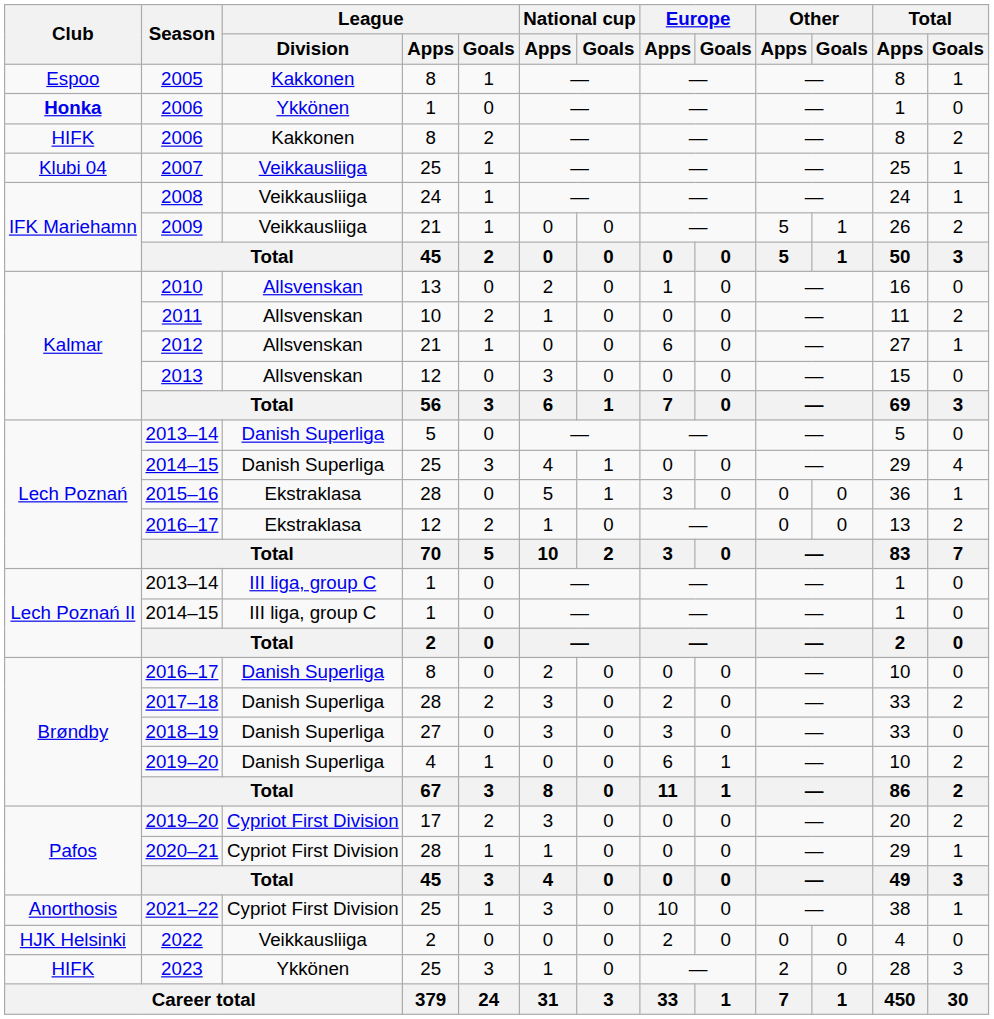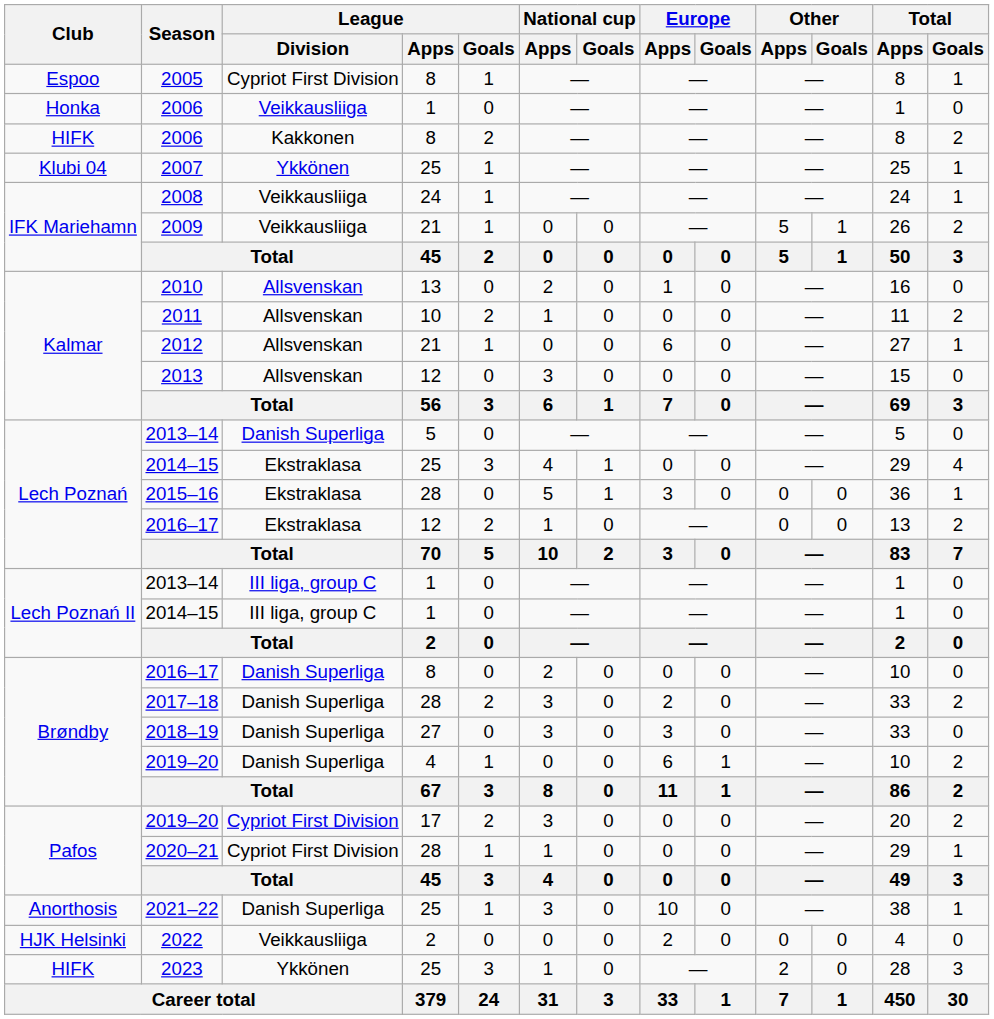 <table class="wikitable" style="text-align:center">
 <tr>
 <th rowspan=2>Club</th>
 <th rowspan=2>Season</th>
 <th colspan=3>League</th>
 <th colspan=2>National cup</th>
 <th colspan=2><a href='#'>Europe</a></th>
 <th colspan=2>Other</th>
 <th colspan=2>Total</th>
 </tr>
 <tr>
 <th>Division</th>
 <th>Apps</th>
 <th>Goals</th>
 <th>Apps</th>
 <th>Goals</th>
 <th>Apps</th>
 <th>Goals</th>
 <th>Apps</th>
 <th>Goals</th>
 <th>Apps</th>
 <th>Goals</th>
 </tr>
 <tr>
 <td><a href='#'>Espoo</a></td>
 <td><a href='#'>2005</a></td>
-<td><a href='#'>Kakkonen</a></td>
+<td>Cypriot First Division</td>
 <td>8</td>
 <td>1</td>
 <td colspan=2>—</td>
 <td colspan=2>—</td>
 <td colspan=2>—</td>
 <td>8</td>
 <td>1</td>
 </tr>
 <tr>
-<td><strong><a href='#'>Honka</a></strong></td>
+<td><a href='#'>Honka</a></td>
 <td><a href='#'>2006</a></td>
-<td><a href='#'>Ykkönen</a></td>
+<td><a href='#'>Veikkausliiga</a></td>
 <td>1</td>
 <td>0</td>
 <td colspan=2>—</td>
 <td colspan=2>—</td>
 <td colspan=2>—</td>
 <td>1</td>
 <td>0</td>
 </tr>
 <tr>
 <td><a href='#'>HIFK</a></td>
 <td><a href='#'>2006</a></td>
 <td>Kakkonen</td>
 <td>8</td>
 <td>2</td>
 <td colspan=2>—</td>
 <td colspan=2>—</td>
 <td colspan=2>—</td>
 <td>8</td>
 <td>2</td>
 </tr>
 <tr>
 <td><a href='#'>Klubi 04</a></td>
 <td><a href='#'>2007</a></td>
-<td><a href='#'>Veikkausliiga</a></td>
+<td><a href='#'>Ykkönen</a></td>
 <td>25</td>
 <td>1</td>
 <td colspan=2>—</td>
 <td colspan=2>—</td>
 <td colspan=2>—</td>
 <td>25</td>
 <td>1</td>
 </tr>
 <tr>
 <td rowspan=3><a href='#'>IFK Mariehamn</a></td>
 <td><a href='#'>2008</a></td>
 <td>Veikkausliiga</td>
 <td>24</td>
 <td>1</td>
 <td colspan=2>—</td>
 <td colspan=2>—</td>
 <td colspan=2>—</td>
 <td>24</td>
 <td>1</td>
 </tr>
 <tr>
 <td><a href='#'>2009</a></td>
 <td>Veikkausliiga</td>
 <td>21</td>
 <td>1</td>
 <td>0</td>
 <td>0</td>
 <td colspan=2>—</td>
 <td>5</td>
 <td>1</td>
 <td>26</td>
 <td>2</td>
 </tr>
 <tr>
 <th colspan="2">Total</th>
 <th>45</th>
 <th>2</th>
 <th>0</th>
 <th>0</th>
 <th>0</th>
 <th>0</th>
 <th>5</th>
 <th>1</th>
 <th>50</th>
 <th>3</th>
 </tr>
 <tr>
 <td rowspan="5"><a href='#'>Kalmar</a></td>
 <td><a href='#'>2010</a></td>
 <td><a href='#'>Allsvenskan</a></td>
 <td>13</td>
 <td>0</td>
 <td>2</td>
 <td>0</td>
 <td>1</td>
 <td>0</td>
 <td colspan=2>—</td>
 <td>16</td>
 <td>0</td>
 </tr>
 <tr>
 <td><a href='#'>2011</a></td>
 <td>Allsvenskan</td>
 <td>10</td>
 <td>2</td>
 <td>1</td>
 <td>0</td>
 <td>0</td>
 <td>0</td>
 <td colspan=2>—</td>
 <td>11</td>
 <td>2</td>
 </tr>
 <tr>
 <td><a href='#'>2012</a></td>
 <td>Allsvenskan</td>
 <td>21</td>
 <td>1</td>
 <td>0</td>
 <td>0</td>
 <td>6</td>
 <td>0</td>
 <td colspan=2>—</td>
 <td>27</td>
 <td>1</td>
 </tr>
 <tr>
 <td><a href='#'>2013</a></td>
 <td>Allsvenskan</td>
 <td>12</td>
 <td>0</td>
 <td>3</td>
 <td>0</td>
 <td>0</td>
 <td>0</td>
 <td colspan=2>—</td>
 <td>15</td>
 <td>0</td>
 </tr>
 <tr>
 <th colspan="2">Total</th>
 <th>56</th>
 <th>3</th>
 <th>6</th>
 <th>1</th>
 <th>7</th>
 <th>0</th>
 <th colspan=2>—</th>
 <th>69</th>
 <th>3</th>
 </tr>
 <tr>
 <td rowspan="5"><a href='#'>Lech Poznań</a></td>
 <td><a href='#'>2013–14</a></td>
 <td><a href='#'>Danish Superliga</a></td>
 <td>5</td>
 <td>0</td>
 <td colspan="2">—</td>
 <td colspan="2">—</td>
 <td colspan="2">—</td>
 <td>5</td>
 <td>0</td>
 </tr>
 <tr>
 <td><a href='#'>2014–15</a></td>
-<td>Danish Superliga</td>
+<td>Ekstraklasa</td>
 <td>25</td>
 <td>3</td>
 <td>4</td>
 <td>1</td>
 <td>0</td>
 <td>0</td>
 <td colspan="2">—</td>
 <td>29</td>
 <td>4</td>
 </tr>
 <tr>
 <td><a href='#'>2015–16</a></td>
 <td>Ekstraklasa</td>
 <td>28</td>
 <td>0</td>
 <td>5</td>
 <td>1</td>
 <td>3</td>
 <td>0</td>
 <td>0</td>
 <td>0</td>
 <td>36</td>
 <td>1</td>
 </tr>
 <tr>
 <td><a href='#'>2016–17</a></td>
 <td>Ekstraklasa</td>
 <td>12</td>
 <td>2</td>
 <td>1</td>
 <td>0</td>
 <td colspan="2">—</td>
 <td>0</td>
 <td>0</td>
 <td>13</td>
 <td>2</td>
 </tr>
 <tr>
 <th colspan="2">Total</th>
 <th>70</th>
 <th>5</th>
 <th>10</th>
 <th>2</th>
 <th>3</th>
 <th>0</th>
 <th colspan=2>—</th>
 <th>83</th>
 <th>7</th>
 </tr>
 <tr>
 <td rowspan="3"><a href='#'>Lech Poznań II</a></td>
 <td>2013–14</td>
 <td><a href='#'>III liga, group C</a></td>
 <td>1</td>
 <td>0</td>
 <td colspan="2">—</td>
 <td colspan="2">—</td>
 <td colspan="2">—</td>
 <td>1</td>
 <td>0</td>
 </tr>
 <tr>
 <td>2014–15</td>
 <td>III liga, group C</td>
 <td>1</td>
 <td>0</td>
 <td colspan="2">—</td>
 <td colspan="2">—</td>
 <td colspan="2">—</td>
 <td>1</td>
 <td>0</td>
 </tr>
 <tr>
 <th colspan="2">Total</th>
 <th>2</th>
 <th>0</th>
 <th colspan="2">—</th>
 <th colspan="2">—</th>
 <th colspan="2">—</th>
 <th>2</th>
 <th>0</th>
 </tr>
 <tr>
 <td rowspan="5"><a href='#'>Brøndby</a></td>
 <td><a href='#'>2016–17</a></td>
 <td><a href='#'>Danish Superliga</a></td>
 <td>8</td>
 <td>0</td>
 <td>2</td>
 <td>0</td>
 <td>0</td>
 <td>0</td>
 <td colspan=2>—</td>
 <td>10</td>
 <td>0</td>
 </tr>
 <tr>
 <td><a href='#'>2017–18</a></td>
 <td>Danish Superliga</td>
 <td>28</td>
 <td>2</td>
 <td>3</td>
 <td>0</td>
 <td>2</td>
 <td>0</td>
 <td colspan=2>—</td>
 <td>33</td>
 <td>2</td>
 </tr>
 <tr>
 <td><a href='#'>2018–19</a></td>
 <td>Danish Superliga</td>
 <td>27</td>
 <td>0</td>
 <td>3</td>
 <td>0</td>
 <td>3</td>
 <td>0</td>
 <td colspan=2>—</td>
 <td>33</td>
 <td>0</td>
 </tr>
 <tr>
 <td><a href='#'>2019–20</a></td>
 <td>Danish Superliga</td>
 <td>4</td>
 <td>1</td>
 <td>0</td>
 <td>0</td>
 <td>6</td>
 <td>1</td>
 <td colspan=2>—</td>
 <td>10</td>
 <td>2</td>
 </tr>
 <tr>
 <th colspan="2">Total</th>
 <th>67</th>
 <th>3</th>
 <th>8</th>
 <th>0</th>
 <th>11</th>
 <th>1</th>
 <th colspan=2>—</th>
 <th>86</th>
 <th>2</th>
 </tr>
 <tr>
 <td rowspan="3"><a href='#'>Pafos</a></td>
 <td><a href='#'>2019–20</a></td>
 <td><a href='#'>Cypriot First Division</a></td>
 <td>17</td>
 <td>2</td>
 <td>3</td>
 <td>0</td>
 <td>0</td>
 <td>0</td>
 <td colspan=2>—</td>
 <td>20</td>
 <td>2</td>
 </tr>
 <tr>
 <td><a href='#'>2020–21</a></td>
 <td>Cypriot First Division</td>
 <td>28</td>
 <td>1</td>
 <td>1</td>
 <td>0</td>
 <td>0</td>
 <td>0</td>
 <td colspan=2>—</td>
 <td>29</td>
 <td>1</td>
 </tr>
 <tr>
 <th colspan="2">Total</th>
 <th>45</th>
 <th>3</th>
 <th>4</th>
 <th>0</th>
 <th>0</th>
 <th>0</th>
 <th colspan=2>—</th>
 <th>49</th>
 <th>3</th>
 </tr>
 <tr>
 <td><a href='#'>Anorthosis</a></td>
 <td><a href='#'>2021–22</a></td>
-<td>Cypriot First Division</td>
+<td>Danish Superliga</td>
 <td>25</td>
 <td>1</td>
 <td>3</td>
 <td>0</td>
 <td>10</td>
 <td>0</td>
 <td colspan=2>—</td>
 <td>38</td>
 <td>1</td>
 </tr>
 <tr>
 <td><a href='#'>HJK Helsinki</a></td>
 <td><a href='#'>2022</a></td>
 <td>Veikkausliiga</td>
 <td>2</td>
 <td>0</td>
 <td>0</td>
 <td>0</td>
 <td>2</td>
 <td>0</td>
 <td>0</td>
 <td>0</td>
 <td>4</td>
 <td>0</td>
 </tr>
 <tr>
 <td><a href='#'>HIFK</a></td>
 <td><a href='#'>2023</a></td>
 <td>Ykkönen</td>
 <td>25</td>
 <td>3</td>
 <td>1</td>
 <td>0</td>
 <td colspan=2>—</td>
 <td>2</td>
 <td>0</td>
 <td>28</td>
 <td>3</td>
 </tr>
 <tr>
 <th colspan="3">Career total</th>
 <th>379</th>
 <th>24</th>
 <th>31</th>
 <th>3</th>
 <th>33</th>
 <th>1</th>
 <th>7</th>
 <th>1</th>
 <th>450</th>
 <th>30</th>
 </tr>
 </table>
